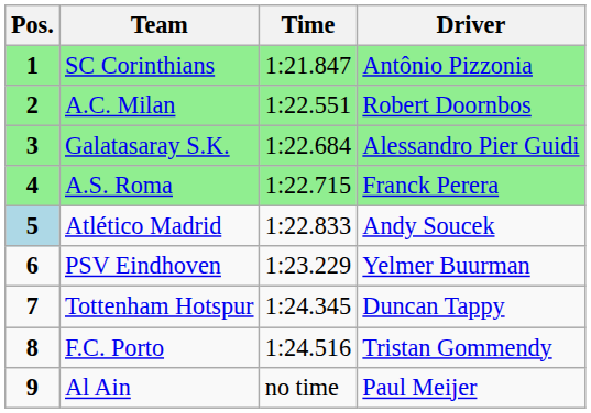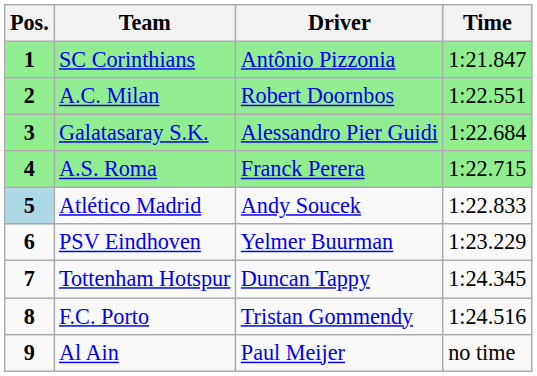 <table class=wikitable style="font-size:95%">
 <tr>
 <th>Pos.</th>
 <th>Team</th>
+<th>Driver</th>
 <th>Time</th>
-<th>Driver</th>
 </tr>
 <tr style="background:lightgreen;">
 <td align="center"><strong>1</strong></td>
 <td> <a href='#'>SC Corinthians</a></td>
+<td> <a href='#'>Antônio Pizzonia</a></td>
 <td>1:21.847</td>
-<td> <a href='#'>Antônio Pizzonia</a></td>
 </tr>
 <tr style="background:lightgreen;">
 <td align="center"><strong>2</strong></td>
 <td> <a href='#'>A.C. Milan</a></td>
+<td> <a href='#'>Robert Doornbos</a></td>
 <td>1:22.551</td>
-<td> <a href='#'>Robert Doornbos</a></td>
 </tr>
 <tr style="background:lightgreen;">
 <td align="center"><strong>3</strong></td>
 <td> <a href='#'>Galatasaray S.K.</a></td>
+<td> <a href='#'>Alessandro Pier Guidi</a></td>
 <td>1:22.684</td>
-<td> <a href='#'>Alessandro Pier Guidi</a></td>
 </tr>
 <tr style="background:lightgreen;">
 <td align="center"><strong>4</strong></td>
 <td> <a href='#'>A.S. Roma</a></td>
+<td> <a href='#'>Franck Perera</a></td>
 <td>1:22.715</td>
-<td> <a href='#'>Franck Perera</a></td>
 </tr>
 <tr>
 <td align="center" style="background: lightblue;"><strong>5</strong></td>
 <td> <a href='#'>Atlético Madrid</a></td>
+<td> <a href='#'>Andy Soucek</a></td>
 <td>1:22.833</td>
-<td> <a href='#'>Andy Soucek</a></td>
 </tr>
 <tr>
 <td align="center"><strong>6</strong></td>
 <td> <a href='#'>PSV Eindhoven</a></td>
+<td> <a href='#'>Yelmer Buurman</a></td>
 <td>1:23.229</td>
-<td> <a href='#'>Yelmer Buurman</a></td>
 </tr>
 <tr>
 <td align="center"><strong>7</strong></td>
 <td> <a href='#'>Tottenham Hotspur</a></td>
+<td> <a href='#'>Duncan Tappy</a></td>
 <td>1:24.345</td>
-<td> <a href='#'>Duncan Tappy</a></td>
 </tr>
 <tr>
 <td align="center"><strong>8</strong></td>
 <td> <a href='#'>F.C. Porto</a></td>
+<td> <a href='#'>Tristan Gommendy</a></td>
 <td>1:24.516</td>
-<td> <a href='#'>Tristan Gommendy</a></td>
 </tr>
 <tr>
 <td align="center"><strong>9</strong></td>
 <td> <a href='#'>Al Ain</a></td>
+<td> <a href='#'>Paul Meijer</a></td>
 <td>no time</td>
-<td> <a href='#'>Paul Meijer</a></td>
 </tr>
 </table>
